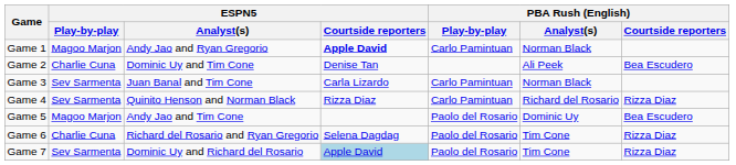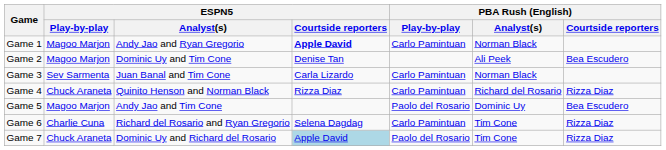 <table class=wikitable>
 <tr>
 <th rowspan=2>Game</th>
 <th colspan=3>ESPN5</th>
 <th colspan=3>PBA Rush (English)</th>
 </tr>
 <tr>
 <th><a href='#'>Play-by-play</a></th>
 <th><a href='#'>Analyst</a>(s)</th>
 <th><a href='#'>Courtside reporters</a></th>
 <th><a href='#'>Play-by-play</a></th>
 <th><a href='#'>Analyst</a>(s)</th>
 <th><a href='#'>Courtside reporters</a></th>
 </tr>
 <tr>
 <td>Game 1</td>
 <td><a href='#'>Magoo Marjon</a></td>
 <td><a href='#'>Andy Jao</a> and <a href='#'>Ryan Gregorio</a></td>
 <td><strong><a href='#'>Apple David</a></strong></td>
 <td><a href='#'>Carlo Pamintuan</a></td>
 <td><a href='#'>Norman Black</a></td>
 <td></td>
 </tr>
 <tr>
 <td>Game 2</td>
-<td><a href='#'>Charlie Cuna</a></td>
+<td><a href='#'>Magoo Marjon</a></td>
 <td><a href='#'>Dominic Uy</a> and <a href='#'>Tim Cone</a></td>
 <td><a href='#'>Denise Tan</a></td>
 <td></td>
 <td><a href='#'>Ali Peek</a></td>
 <td><a href='#'>Bea Escudero</a></td>
 </tr>
 <tr>
 <td>Game 3</td>
 <td><a href='#'>Sev Sarmenta</a></td>
 <td><a href='#'>Juan Banal</a> and <a href='#'>Tim Cone</a></td>
 <td><a href='#'>Carla Lizardo</a></td>
 <td><a href='#'>Carlo Pamintuan</a></td>
 <td><a href='#'>Norman Black</a></td>
 <td></td>
 </tr>
 <tr>
 <td>Game 4</td>
-<td><a href='#'>Sev Sarmenta</a></td>
+<td><a href='#'>Chuck Araneta</a></td>
 <td><a href='#'>Quinito Henson</a> and <a href='#'>Norman Black</a></td>
 <td><a href='#'>Rizza Diaz</a></td>
 <td><a href='#'>Carlo Pamintuan</a></td>
 <td><a href='#'>Richard del Rosario</a></td>
 <td><a href='#'>Rizza Diaz</a></td>
 </tr>
 <tr>
 <td>Game 5</td>
 <td><a href='#'>Magoo Marjon</a></td>
 <td><a href='#'>Andy Jao</a> and <a href='#'>Tim Cone</a></td>
 <td></td>
 <td><a href='#'>Paolo del Rosario</a></td>
 <td><a href='#'>Dominic Uy</a></td>
 <td><a href='#'>Bea Escudero</a></td>
 </tr>
 <tr>
 <td>Game 6</td>
 <td><a href='#'>Charlie Cuna</a></td>
 <td><a href='#'>Richard del Rosario</a> and <a href='#'>Ryan Gregorio</a></td>
 <td><a href='#'>Selena Dagdag</a></td>
-<td><a href='#'>Paolo del Rosario</a></td>
+<td><a href='#'>Carlo Pamintuan</a></td>
 <td><a href='#'>Tim Cone</a></td>
 <td><a href='#'>Rizza Diaz</a></td>
 </tr>
 <tr>
 <td>Game 7</td>
-<td><a href='#'>Sev Sarmenta</a></td>
+<td><a href='#'>Chuck Araneta</a></td>
 <td><a href='#'>Dominic Uy</a> and <a href='#'>Richard del Rosario</a></td>
 <td style="background: lightblue;"><a href='#'>Apple David</a></td>
 <td><a href='#'>Paolo del Rosario</a></td>
 <td><a href='#'>Tim Cone</a></td>
 <td><a href='#'>Rizza Diaz</a></td>
 </tr>
 </table>
